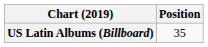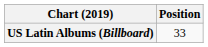 <table class="wikitable plainrowheaders " style="text-align:center;">
 <tr>
 <th scope="col" class="unsortable">Chart (2019)</th>
 <th scope="col">Position</th>
 </tr>
 <tr>
 <th scope="row">US Latin Albums (<em>Billboard</em>)</th>
-<td>35</td>
+<td>33</td>
 </tr>
 </table>
